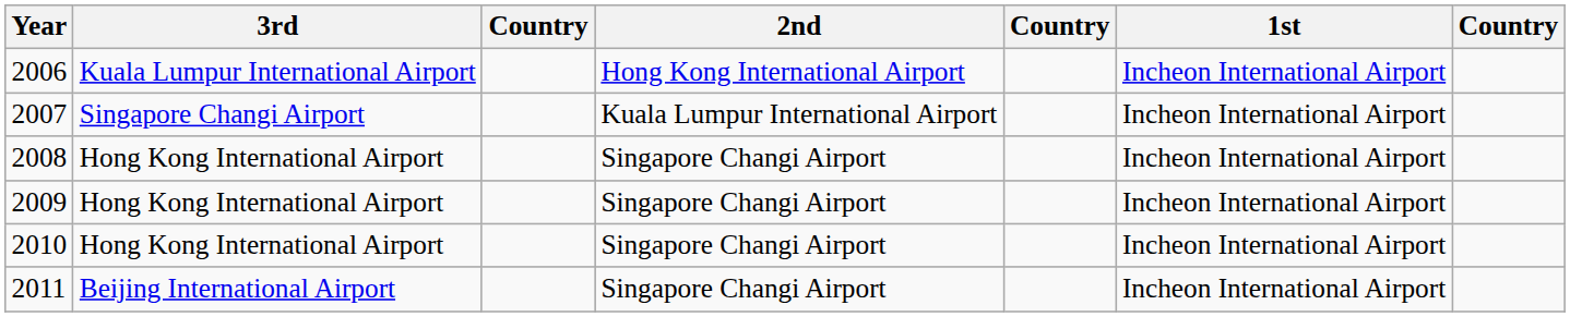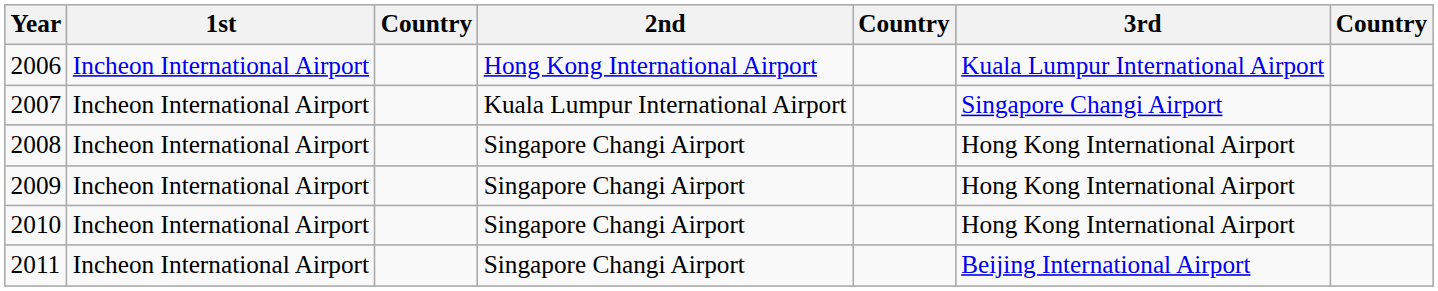 <table class="wikitable">
 <tr>
 <th>Year</th>
-<th>3rd</th>
+<th>1st</th>
 <th>Country</th>
 <th>2nd</th>
 <th>Country</th>
-<th>1st</th>
+<th>3rd</th>
 <th>Country</th>
 </tr>
 <tr>
 <td>2006</td>
-<td><a href='#'>Kuala Lumpur International Airport</a></td>
+<td><a href='#'>Incheon International Airport</a></td>
 <td></td>
 <td><a href='#'>Hong Kong International Airport</a></td>
 <td></td>
-<td><a href='#'>Incheon International Airport</a></td>
+<td><a href='#'>Kuala Lumpur International Airport</a></td>
 <td></td>
 </tr>
 <tr>
 <td>2007</td>
-<td><a href='#'>Singapore Changi Airport</a></td>
+<td>Incheon International Airport</td>
 <td></td>
 <td>Kuala Lumpur International Airport</td>
 <td></td>
-<td>Incheon International Airport</td>
+<td><a href='#'>Singapore Changi Airport</a></td>
 <td></td>
 </tr>
 <tr>
 <td>2008</td>
-<td>Hong Kong International Airport</td>
+<td>Incheon International Airport</td>
 <td></td>
 <td>Singapore Changi Airport</td>
 <td></td>
-<td>Incheon International Airport</td>
+<td>Hong Kong International Airport</td>
 <td></td>
 </tr>
 <tr>
 <td>2009</td>
-<td>Hong Kong International Airport</td>
+<td>Incheon International Airport</td>
 <td></td>
 <td>Singapore Changi Airport</td>
 <td></td>
-<td>Incheon International Airport</td>
+<td>Hong Kong International Airport</td>
 <td></td>
 </tr>
 <tr>
 <td>2010</td>
-<td>Hong Kong International Airport</td>
+<td>Incheon International Airport</td>
 <td></td>
 <td>Singapore Changi Airport</td>
 <td></td>
-<td>Incheon International Airport</td>
+<td>Hong Kong International Airport</td>
 <td></td>
 </tr>
 <tr>
 <td>2011</td>
-<td><a href='#'>Beijing International Airport</a></td>
+<td>Incheon International Airport</td>
 <td></td>
 <td>Singapore Changi Airport</td>
 <td></td>
-<td>Incheon International Airport</td>
+<td><a href='#'>Beijing International Airport</a></td>
 <td></td>
 </tr>
 </table>
